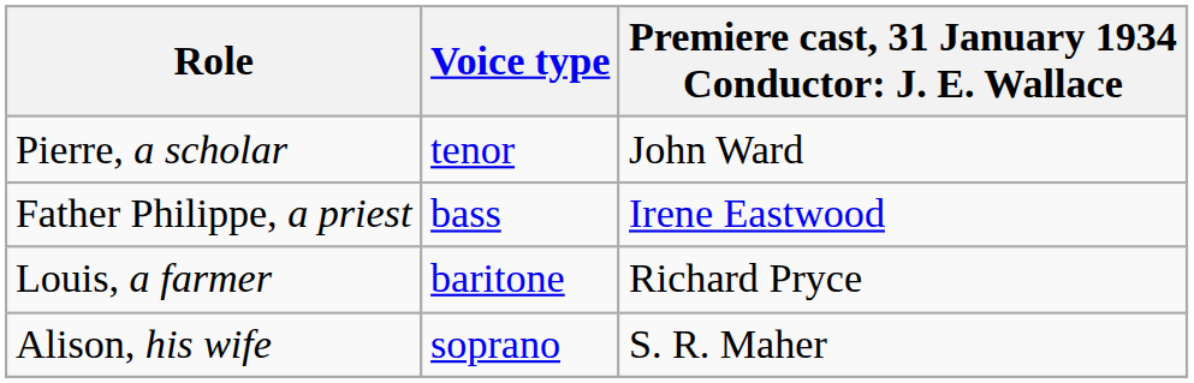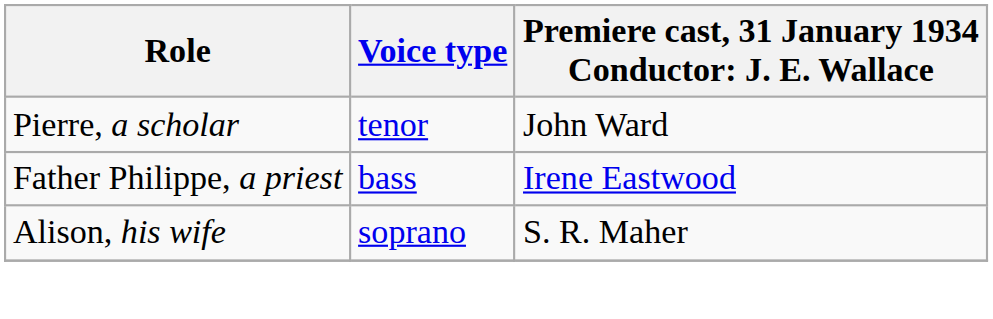 <table class="wikitable">
 <tr>
 <th>Role</th>
 <th><a href='#'>Voice type</a></th>
 <th>Premiere cast, 31 January 1934<br>Conductor: J. E. Wallace</th>
 </tr>
 <tr>
 <td>Pierre, <em>a scholar</em></td>
 <td><a href='#'>tenor</a></td>
 <td>John Ward</td>
 </tr>
 <tr>
 <td>Father Philippe, <em>a priest</em></td>
 <td><a href='#'>bass</a></td>
 <td><a href='#'>Irene Eastwood</a></td>
 </tr>
 <tr>
-<td>Louis, <em>a farmer</em></td>
-<td><a href='#'>baritone</a></td>
-<td>Richard Pryce</td>
-</tr>
-<tr>
 <td>Alison, <em>his wife</em></td>
 <td><a href='#'>soprano</a></td>
 <td>S. R. Maher</td>
 </tr>
 <tr>
 </tr>
 </table>
